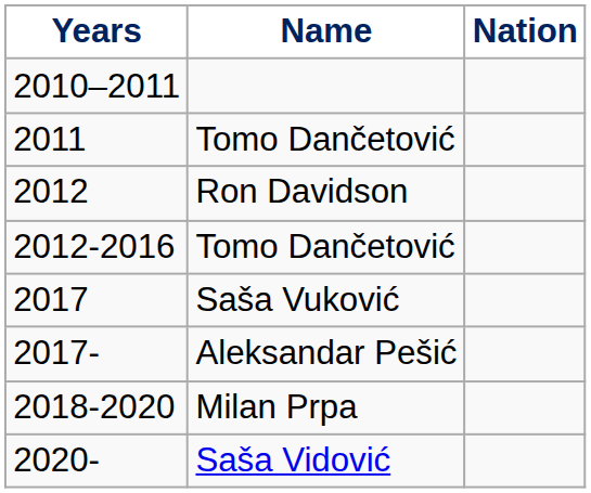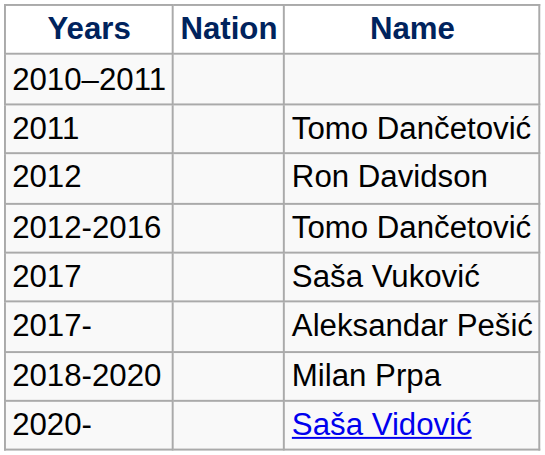 <table class="wikitable sortable">
 <tr>
 <th style="background:white; color:#00235d;" scope="col">Years</th>
+<th style="background:white; color:#00235d;" scope="col">Nation</th>
 <th style="background:white; color:#00235d;" scope="col">Name</th>
-<th style="background:white; color:#00235d;" scope="col">Nation</th>
 </tr>
 <tr>
 <td>2010–2011</td>
 <td></td>
 <td></td>
 </tr>
 <tr>
 <td>2011</td>
+<td></td>
 <td>Tomo Dančetović</td>
-<td></td>
 </tr>
 <tr>
 <td>2012</td>
+<td></td>
 <td>Ron Davidson</td>
-<td></td>
 </tr>
 <tr>
 <td>2012-2016</td>
+<td></td>
 <td>Tomo Dančetović</td>
-<td></td>
 </tr>
 <tr>
 <td>2017</td>
+<td></td>
 <td>Saša Vuković</td>
-<td></td>
 </tr>
 <tr>
 <td>2017-</td>
+<td></td>
 <td>Aleksandar Pešić</td>
-<td></td>
 </tr>
 <tr>
 <td>2018-2020</td>
+<td></td>
 <td>Milan Prpa</td>
-<td></td>
 </tr>
 <tr>
 <td>2020-</td>
+<td></td>
 <td><a href='#'>Saša Vidović</a></td>
-<td></td>
 </tr>
 </table>
